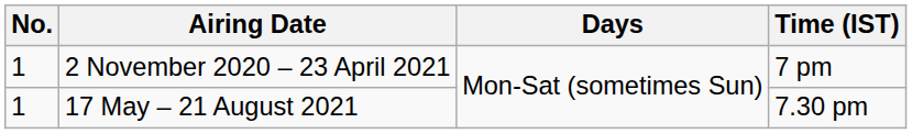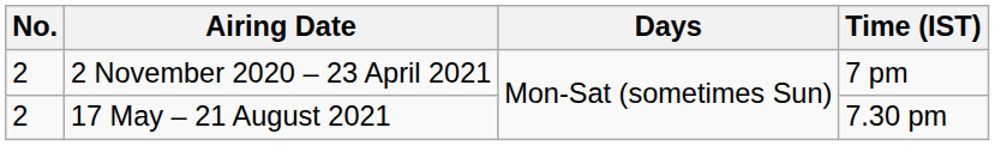 <table class="wikitable sortable">
 <tr>
 <th>No.</th>
 <th>Airing Date</th>
 <th>Days</th>
 <th>Time (IST)</th>
 </tr>
 <tr>
-<td>1</td>
+<td>2</td>
 <td>2 November 2020 – 23 April 2021</td>
 <td rowspan="2">Mon-Sat (sometimes Sun)</td>
 <td>7 pm</td>
 </tr>
 <tr>
-<td>1</td>
+<td>2</td>
 <td>17 May – 21 August 2021</td>
 <td>7.30 pm</td>
 </tr>
 </table>
